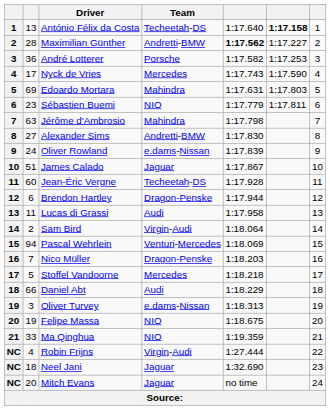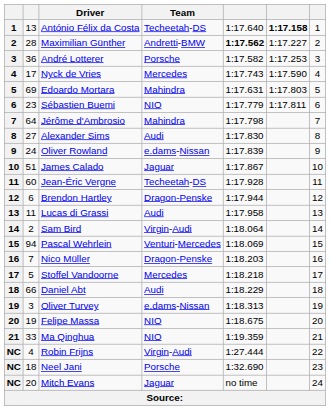 <table class="wikitable sortable" style="font-size: 85%">
 <tr>
 <th scope="col"></th>
 <th scope="col"></th>
 <th scope="col">Driver</th>
 <th scope="col">Team</th>
 <th scope="col"></th>
 <th scope="col"></th>
 <th scope="col"></th>
 </tr>
 <tr>
 <th scope="row">1</th>
 <td align="center">13</td>
 <td data-sort-value="COS"> <a href='#'>António Félix da Costa</a></td>
 <td><a href='#'>Techeetah</a>-<a href='#'>DS</a></td>
 <td>1:17.640</td>
 <td><strong>1:17.158</strong></td>
 <td align="center">1</td>
 </tr>
 <tr>
 <th scope="row">2</th>
 <td align="center">28</td>
 <td data-sort-value="GUN"> <a href='#'>Maximilian Günther</a></td>
 <td><a href='#'>Andretti</a>-<a href='#'>BMW</a></td>
 <td><strong>1:17.562</strong></td>
 <td>1:17.227</td>
 <td align="center">2</td>
 </tr>
 <tr>
 <th scope="row">3</th>
 <td align="center">36</td>
 <td data-sort-value="LOT"> <a href='#'>André Lotterer</a></td>
 <td><a href='#'>Porsche</a></td>
 <td>1:17.582</td>
 <td>1:17.253</td>
 <td align="center">3</td>
 </tr>
 <tr>
 <th scope="row">4</th>
 <td align="center">17</td>
 <td data-sort-value="VRI"> <a href='#'>Nyck de Vries</a></td>
 <td><a href='#'>Mercedes</a></td>
 <td>1:17.743</td>
 <td>1:17.590</td>
 <td align="center">4</td>
 </tr>
 <tr>
 <th scope="row">5</th>
 <td align="center">69</td>
 <td data-sort-value="MOR"> <a href='#'>Edoardo Mortara</a></td>
 <td><a href='#'>Mahindra</a></td>
 <td>1:17.631</td>
 <td>1:17.803</td>
 <td align="center">5</td>
 </tr>
 <tr>
 <th scope="row">6</th>
 <td align="center">23</td>
 <td data-sort-value="BUE"> <a href='#'>Sébastien Buemi</a></td>
 <td><a href='#'>NIO</a></td>
 <td>1:17.779</td>
 <td>1:17.811</td>
 <td align="center">6</td>
 </tr>
 <tr>
 <th scope="row">7</th>
-<td align="center">63</td>
+<td align="center">64</td>
 <td data=sort-vaule="AMB"> <a href='#'>Jérôme d'Ambrosio</a></td>
 <td><a href='#'>Mahindra</a></td>
 <td>1:17.798</td>
 <td></td>
 <td align="center">7</td>
 </tr>
 <tr>
 <th scope="row">8</th>
 <td align="center">27</td>
 <td data-sort-value="SIM"> <a href='#'>Alexander Sims</a></td>
-<td><a href='#'>Andretti</a>-<a href='#'>BMW</a></td>
+<td><a href='#'>Audi</a></td>
 <td>1:17.830</td>
 <td></td>
 <td align="center">8</td>
 </tr>
 <tr>
 <th scope="row">9</th>
 <td align="center">24</td>
 <td data-sort-value="ROW"> <a href='#'>Oliver Rowland</a></td>
 <td><a href='#'>e.dams</a>-<a href='#'>Nissan</a></td>
 <td>1:17.839</td>
 <td></td>
 <td align="center">9</td>
 </tr>
 <tr>
 <th scope="row">10</th>
 <td align="center">51</td>
 <td data-sort-value="CAL"> <a href='#'>James Calado</a></td>
 <td><a href='#'>Jaguar</a></td>
 <td>1:17.867</td>
 <td></td>
 <td align="center">10</td>
 </tr>
 <tr>
 <th scope="row">11</th>
 <td align="center">60</td>
 <td data-sort-value="VER"> <a href='#'>Jean-Éric Vergne</a></td>
 <td><a href='#'>Techeetah</a>-<a href='#'>DS</a></td>
 <td>1:17.928</td>
 <td></td>
 <td align="center">11</td>
 </tr>
 <tr>
 <th scope="row">12</th>
 <td align="center">6</td>
 <td data-sort-value="HAR"> <a href='#'>Brendon Hartley</a></td>
 <td><a href='#'>Dragon-Penske</a></td>
 <td>1:17.944</td>
 <td></td>
 <td align="center">12</td>
 </tr>
 <tr>
 <th scope="row">13</th>
 <td align="center">11</td>
 <td data-sort-value="GRA"> <a href='#'>Lucas di Grassi</a></td>
 <td><a href='#'>Audi</a></td>
 <td>1:17.958</td>
 <td></td>
 <td align="center">13</td>
 </tr>
 <tr>
 <th scope="row">14</th>
 <td align="center">2</td>
 <td data-sort-value="BIR"> <a href='#'>Sam Bird</a></td>
 <td><a href='#'>Virgin</a>-<a href='#'>Audi</a></td>
 <td>1:18.064</td>
 <td></td>
 <td align="center">14</td>
 </tr>
 <tr>
 <th scope="row">15</th>
 <td align="center">94</td>
 <td data-sort-value="WEH"> <a href='#'>Pascal Wehrlein</a></td>
 <td><a href='#'>Venturi</a>-<a href='#'>Mercedes</a></td>
 <td>1:18.069</td>
 <td></td>
 <td align="center">15</td>
 </tr>
 <tr>
 <th scope="row">16</th>
 <td align="center">7</td>
 <td data-sort-value="MUL"> <a href='#'>Nico Müller</a></td>
 <td><a href='#'>Dragon-Penske</a></td>
 <td>1:18.203</td>
 <td></td>
 <td align="center">16</td>
 </tr>
 <tr>
 <th scope="row">17</th>
 <td align="center">5</td>
 <td data-sort-value="VAN"> <a href='#'>Stoffel Vandoorne</a></td>
 <td><a href='#'>Mercedes</a></td>
 <td>1:18.218</td>
 <td></td>
 <td align="center">17</td>
 </tr>
 <tr>
 <th scope="row">18</th>
 <td align="center">66</td>
 <td data-sort-value="ABT"> <a href='#'>Daniel Abt</a></td>
 <td><a href='#'>Audi</a></td>
 <td>1:18.229</td>
 <td></td>
 <td align="center">18</td>
 </tr>
 <tr>
 <th scope="row">19</th>
 <td align="center">3</td>
 <td data-sort-value="TUR"> <a href='#'>Oliver Turvey</a></td>
 <td><a href='#'>e.dams</a>-<a href='#'>Nissan</a></td>
 <td>1:18.313</td>
 <td></td>
 <td align="center">19</td>
 </tr>
 <tr>
 <th scope="row">20</th>
 <td align="center">19</td>
 <td data-sort-value="MAS"> <a href='#'>Felipe Massa</a></td>
 <td><a href='#'>NIO</a></td>
 <td>1:18.675</td>
 <td></td>
 <td align="center">20</td>
 </tr>
 <tr>
 <th scope="row">21</th>
 <td align="center">33</td>
 <td data-sort-value="QIN"> <a href='#'>Ma Qinghua</a></td>
 <td><a href='#'>NIO</a></td>
 <td>1:19.359</td>
 <td></td>
 <td align="center">21</td>
 </tr>
 <tr>
 <th scope="row" data-sort-value="22">NC</th>
 <td align="center">4</td>
 <td data-sort-value="FRI"> <a href='#'>Robin Frijns</a></td>
 <td><a href='#'>Virgin</a>-<a href='#'>Audi</a></td>
 <td>1:27.444</td>
 <td></td>
 <td align="center">22</td>
 </tr>
 <tr>
 <th scope="row" data-sort-value="23">NC</th>
 <td align="center">18</td>
 <td data-sort-value="JAN"> <a href='#'>Neel Jani</a></td>
-<td><a href='#'>Jaguar</a></td>
+<td><a href='#'>Porsche</a></td>
 <td>1:32.690</td>
 <td></td>
 <td align="center">23</td>
 </tr>
 <tr>
 <th scope="row" data-sort-value="24">NC</th>
 <td align="center">20</td>
 <td data-sort-value="EVA"> <a href='#'>Mitch Evans</a></td>
 <td><a href='#'>Jaguar</a></td>
 <td>no time</td>
 <td></td>
 <td align="center">24</td>
 </tr>
 <tr>
 <th colspan="7">Source:</th>
 </tr>
 </table>
